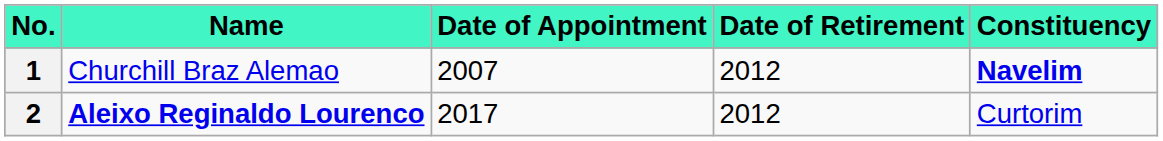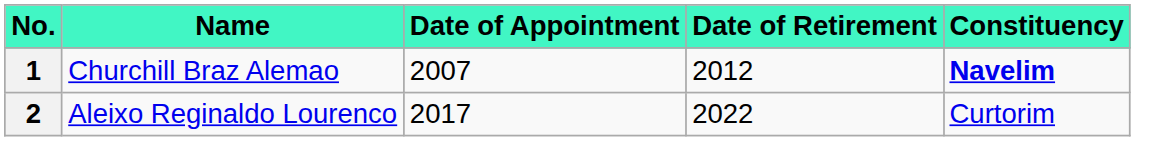 <table class="wikitable sortable">
 <tr>
 <th style="background-color:#41F6C4; color:">No.</th>
 <th style="background-color:#41F6C4; color:">Name</th>
 <th style="background-color:#41F6C4; color:">Date of Appointment</th>
 <th style="background-color:#41F6C4; color:">Date of Retirement</th>
 <th style="background-color:#41F6C4; color:">Constituency</th>
 </tr>
 <tr>
 <th>1</th>
 <td><a href='#'>Churchill Braz Alemao</a></td>
 <td>2007</td>
 <td>2012</td>
 <td><strong><a href='#'>Navelim</a></strong></td>
 </tr>
 <tr>
 <th>2</th>
-<td><strong><a href='#'>Aleixo Reginaldo Lourenco</a></strong></td>
+<td><a href='#'>Aleixo Reginaldo Lourenco</a></td>
 <td>2017</td>
-<td>2012</td>
+<td>2022</td>
 <td><a href='#'>Curtorim</a></td>
 </tr>
 </table>
